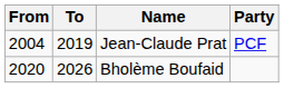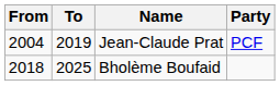 <table class="wikitable">
 <tr>
 <th>From</th>
 <th>To</th>
 <th>Name</th>
 <th>Party</th>
 </tr>
 <tr>
 <td>2004</td>
 <td>2019</td>
 <td>Jean-Claude Prat</td>
 <td><a href='#'>PCF</a></td>
 </tr>
 <tr>
-<td>2020</td>
-<td>2026</td>
+<td>2018</td>
+<td>2025</td>
 <td>Bholème Boufaid</td>
 <td></td>
 </tr>
 </table>
